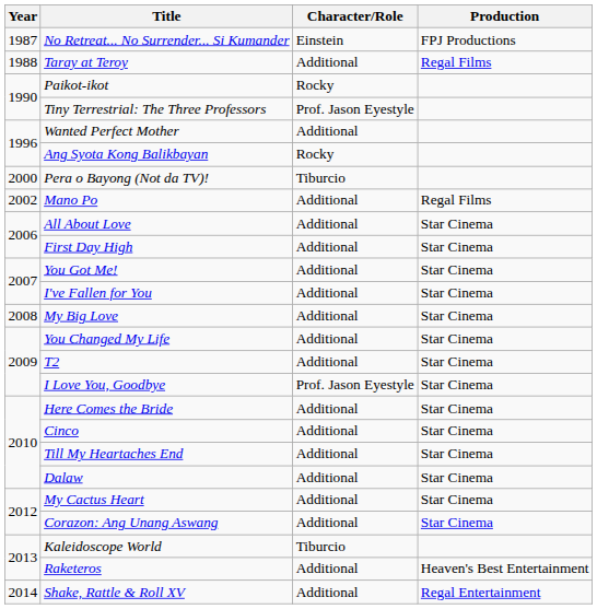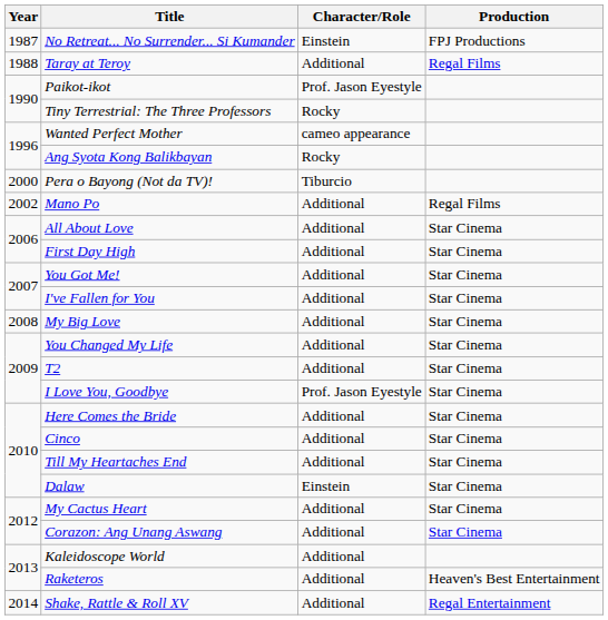 <table class="wikitable sortable">
 <tr>
 <th>Year</th>
 <th>Title</th>
 <th>Character/Role</th>
 <th>Production</th>
 </tr>
 <tr>
 <td>1987</td>
 <td><em><a href='#'>No Retreat... No Surrender... Si Kumander</a></em></td>
 <td>Einstein</td>
 <td>FPJ Productions</td>
 </tr>
 <tr>
 <td>1988</td>
 <td><em><a href='#'>Taray at Teroy</a></em></td>
 <td>Additional</td>
 <td><a href='#'>Regal Films</a></td>
 </tr>
 <tr>
 <td rowspan="2">1990</td>
 <td><em>Paikot-ikot</em></td>
-<td>Rocky</td>
+<td>Prof. Jason Eyestyle</td>
 <td></td>
 </tr>
 <tr>
 <td><em>Tiny Terrestrial: The Three Professors</em></td>
-<td>Prof. Jason Eyestyle</td>
+<td>Rocky</td>
 <td></td>
 </tr>
 <tr>
 <td rowspan="2">1996</td>
 <td><em>Wanted Perfect Mother</em></td>
-<td>Additional</td>
+<td>cameo appearance</td>
 <td></td>
 </tr>
 <tr>
 <td><em><a href='#'>Ang Syota Kong Balikbayan</a></em></td>
 <td>Rocky</td>
 <td></td>
 </tr>
 <tr>
 <td>2000</td>
 <td><em>Pera o Bayong (Not da TV)!</em></td>
 <td>Tiburcio</td>
 <td></td>
 </tr>
 <tr>
 <td>2002</td>
 <td><em><a href='#'>Mano Po</a></em></td>
 <td>Additional</td>
 <td>Regal Films</td>
 </tr>
 <tr>
 <td rowspan="2">2006</td>
 <td><em><a href='#'>All About Love</a></em></td>
 <td>Additional</td>
 <td>Star Cinema</td>
 </tr>
 <tr>
 <td><em><a href='#'>First Day High</a></em></td>
 <td>Additional</td>
 <td>Star Cinema</td>
 </tr>
 <tr>
 <td rowspan="2">2007</td>
 <td><em><a href='#'>You Got Me!</a></em></td>
 <td>Additional</td>
 <td>Star Cinema</td>
 </tr>
 <tr>
 <td><em><a href='#'>I've Fallen for You</a></em></td>
 <td>Additional</td>
 <td>Star Cinema</td>
 </tr>
 <tr>
 <td>2008</td>
 <td><em><a href='#'>My Big Love</a></em></td>
 <td>Additional</td>
 <td>Star Cinema</td>
 </tr>
 <tr>
 <td rowspan="3">2009</td>
 <td><em><a href='#'>You Changed My Life</a></em></td>
 <td>Additional</td>
 <td>Star Cinema</td>
 </tr>
 <tr>
 <td><em><a href='#'>T2</a></em></td>
 <td>Additional</td>
 <td>Star Cinema</td>
 </tr>
 <tr>
 <td><em><a href='#'>I Love You, Goodbye</a></em></td>
 <td>Prof. Jason Eyestyle</td>
 <td>Star Cinema</td>
 </tr>
 <tr>
 <td rowspan="4">2010</td>
 <td><em><a href='#'>Here Comes the Bride</a></em></td>
 <td>Additional</td>
 <td>Star Cinema</td>
 </tr>
 <tr>
 <td><em><a href='#'>Cinco</a></em></td>
 <td>Additional</td>
 <td>Star Cinema</td>
 </tr>
 <tr>
 <td><em><a href='#'>Till My Heartaches End</a></em></td>
 <td>Additional</td>
 <td>Star Cinema</td>
 </tr>
 <tr>
 <td><em><a href='#'>Dalaw</a></em></td>
-<td>Additional</td>
+<td>Einstein</td>
 <td>Star Cinema</td>
 </tr>
 <tr>
 <td rowspan="2">2012</td>
 <td><em><a href='#'>My Cactus Heart</a></em></td>
 <td>Additional</td>
 <td>Star Cinema</td>
 </tr>
 <tr>
 <td><em><a href='#'>Corazon: Ang Unang Aswang</a></em></td>
 <td>Additional</td>
 <td><a href='#'>Star Cinema</a></td>
 </tr>
 <tr>
 <td rowspan="2">2013</td>
 <td><em>Kaleidoscope World</em></td>
-<td>Tiburcio</td>
+<td>Additional</td>
 <td></td>
 </tr>
 <tr>
 <td><em><a href='#'>Raketeros</a></em></td>
 <td>Additional</td>
 <td>Heaven's Best Entertainment</td>
 </tr>
 <tr>
 <td>2014</td>
 <td><em><a href='#'>Shake, Rattle & Roll XV</a></em></td>
 <td>Additional</td>
 <td><a href='#'>Regal Entertainment</a></td>
 </tr>
 </table>
